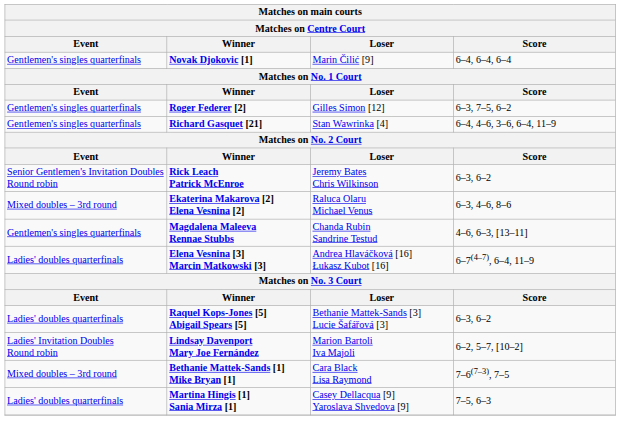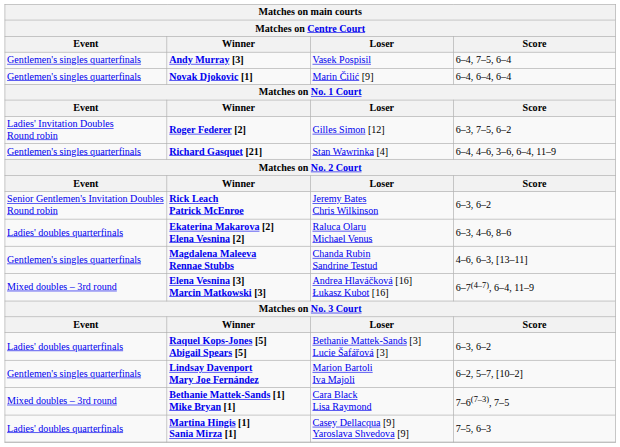 <table class="wikitable collapsible uncollapsed" style="margin:auto;">
 <tr>
 <th colspan="4" style="white-space:nowrap;">Matches on main courts</th>
 </tr>
 <tr>
 <th colspan="4"><strong>Matches on <a href='#'>Centre Court</a></strong></th>
 </tr>
 <tr>
 <th width=250>Event</th>
 <th width=220>Winner</th>
 <th width=220>Loser</th>
 <th width=250>Score</th>
+</tr>
+<tr>
+<td><a href='#'>Gentlemen's singles quarterfinals</a></td>
+<td><strong> <a href='#'>Andy Murray</a> [3]</strong></td>
+<td> <a href='#'>Vasek Pospisil</a></td>
+<td>6–4, 7–5, 6–4</td>
 </tr>
 <tr>
 <td><a href='#'>Gentlemen's singles quarterfinals</a></td>
 <td><strong> <a href='#'>Novak Djokovic</a> [1]</strong></td>
 <td> <a href='#'>Marin Čilić</a> [9]</td>
 <td>6–4, 6–4, 6–4</td>
 </tr>
 <tr>
 <th colspan="4"><strong>Matches on <a href='#'>No. 1 Court</a></strong></th>
 </tr>
 <tr>
 <th width=250>Event</th>
 <th width=220>Winner</th>
 <th width=220>Loser</th>
 <th width=250>Score</th>
 </tr>
 <tr>
-<td><a href='#'>Gentlemen's singles quarterfinals</a></td>
+<td><a href='#'>Ladies' Invitation Doubles<br> Round robin</a></td>
 <td><strong> <a href='#'>Roger Federer</a> [2]</strong></td>
 <td> <a href='#'>Gilles Simon</a> [12]</td>
 <td>6–3, 7–5, 6–2</td>
 </tr>
 <tr>
 <td><a href='#'>Gentlemen's singles quarterfinals</a></td>
 <td><strong> <a href='#'>Richard Gasquet</a> [21]</strong></td>
 <td> <a href='#'>Stan Wawrinka</a> [4]</td>
 <td>6–4, 4–6, 3–6, 6–4, 11–9</td>
 </tr>
 <tr>
 <th colspan="4"><strong>Matches on <a href='#'>No. 2 Court</a></strong></th>
 </tr>
 <tr>
 <th width=250>Event</th>
 <th width=220>Winner</th>
 <th width=220>Loser</th>
 <th width=250>Score</th>
 </tr>
 <tr>
 <td><a href='#'>Senior Gentlemen's Invitation Doubles<br> Round robin</a></td>
 <td><strong> <a href='#'>Rick Leach</a> <br>  <a href='#'>Patrick McEnroe</a></strong></td>
 <td> <a href='#'>Jeremy Bates</a> <br>  <a href='#'>Chris Wilkinson</a></td>
 <td>6–3, 6–2</td>
 </tr>
 <tr>
-<td><a href='#'>Mixed doubles – 3rd round</a></td>
+<td><a href='#'>Ladies' doubles quarterfinals</a></td>
 <td><strong> <a href='#'>Ekaterina Makarova</a> [2] <br>  <a href='#'>Elena Vesnina</a> [2]</strong></td>
 <td> <a href='#'>Raluca Olaru</a> <br>  <a href='#'>Michael Venus</a></td>
 <td>6–3, 4–6, 8–6</td>
 </tr>
 <tr>
 <td><a href='#'>Gentlemen's singles quarterfinals</a></td>
 <td><strong> <a href='#'>Magdalena Maleeva</a> <br>  <a href='#'>Rennae Stubbs</a></strong></td>
 <td> <a href='#'>Chanda Rubin</a> <br>  <a href='#'>Sandrine Testud</a></td>
 <td>4–6, 6–3, [13–11]</td>
 </tr>
 <tr>
-<td><a href='#'>Ladies' doubles quarterfinals</a></td>
+<td><a href='#'>Mixed doubles – 3rd round</a></td>
 <td><strong> <a href='#'>Elena Vesnina</a> [3] <br>  <a href='#'>Marcin Matkowski</a> [3]</strong></td>
 <td> <a href='#'>Andrea Hlaváčková</a> [16] <br>  <a href='#'>Łukasz Kubot</a> [16]</td>
 <td>6–7<sup>(4–7)</sup>, 6–4, 11–9</td>
 </tr>
 <tr>
 <th colspan="4"><strong>Matches on <a href='#'>No. 3 Court</a></strong></th>
 </tr>
 <tr>
 <th width=250>Event</th>
 <th width=220>Winner</th>
 <th width=220>Loser</th>
 <th width=250>Score</th>
 </tr>
 <tr>
 <td><a href='#'>Ladies' doubles quarterfinals</a></td>
 <td><strong> <a href='#'>Raquel Kops-Jones</a> [5] <br>  <a href='#'>Abigail Spears</a> [5]</strong></td>
 <td> <a href='#'>Bethanie Mattek-Sands</a> [3] <br>  <a href='#'>Lucie Šafářová</a> [3]</td>
 <td>6–3, 6–2</td>
 </tr>
 <tr>
-<td><a href='#'>Ladies' Invitation Doubles<br> Round robin</a></td>
+<td><a href='#'>Gentlemen's singles quarterfinals</a></td>
 <td><strong> <a href='#'>Lindsay Davenport</a> <br>  <a href='#'>Mary Joe Fernández</a></strong></td>
 <td> <a href='#'>Marion Bartoli</a> <br>  <a href='#'>Iva Majoli</a></td>
 <td>6–2, 5–7, [10–2]</td>
 </tr>
 <tr>
 <td><a href='#'>Mixed doubles – 3rd round</a></td>
 <td><strong> <a href='#'>Bethanie Mattek-Sands</a> [1] <br>  <a href='#'>Mike Bryan</a> [1]</strong></td>
 <td> <a href='#'>Cara Black</a> <br>  <a href='#'>Lisa Raymond</a></td>
 <td>7–6<sup>(7–3)</sup>, 7–5</td>
 </tr>
 <tr>
 <td><a href='#'>Ladies' doubles quarterfinals</a></td>
 <td><strong> <a href='#'>Martina Hingis</a> [1] <br>  <a href='#'>Sania Mirza</a> [1]</strong></td>
 <td> <a href='#'>Casey Dellacqua</a> [9] <br>  <a href='#'>Yaroslava Shvedova</a> [9]</td>
 <td>7–5, 6–3</td>
 </tr>
 <tr>
 </tr>
 </table>
